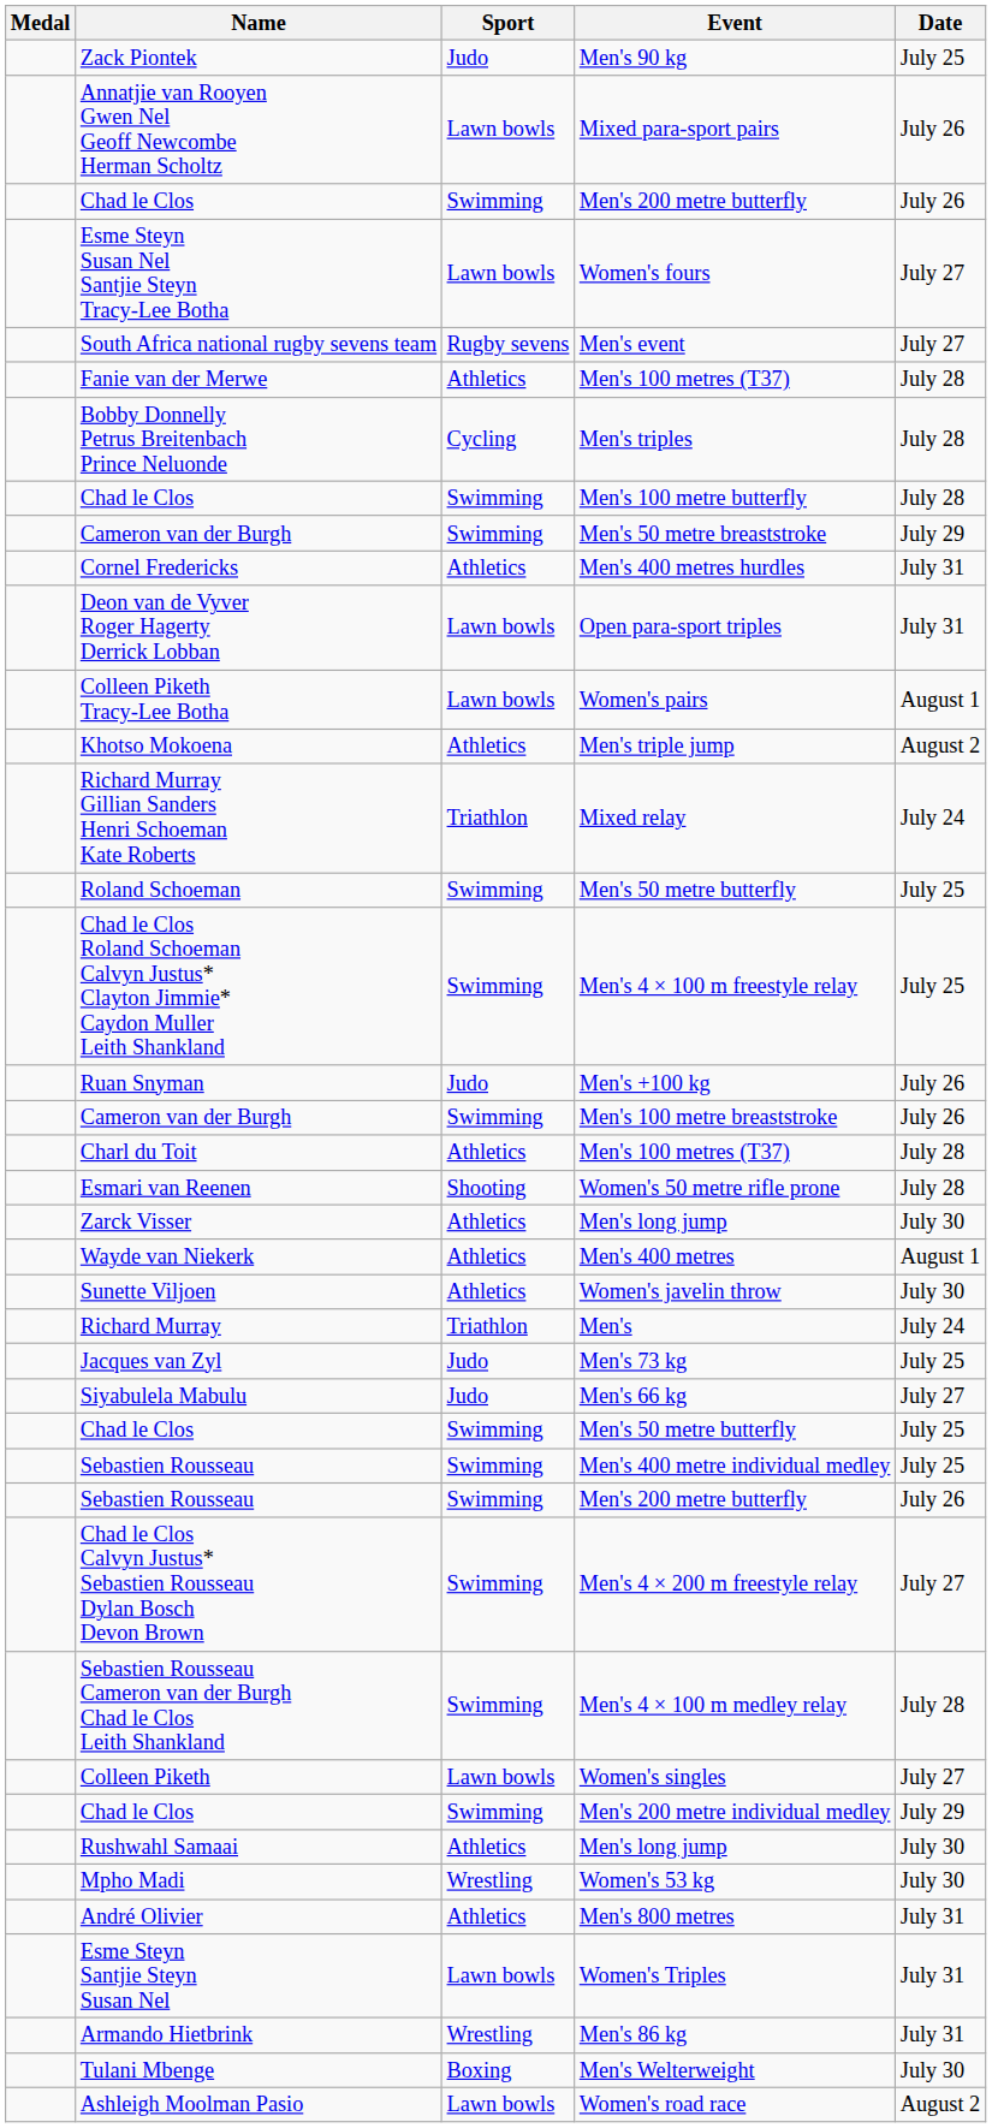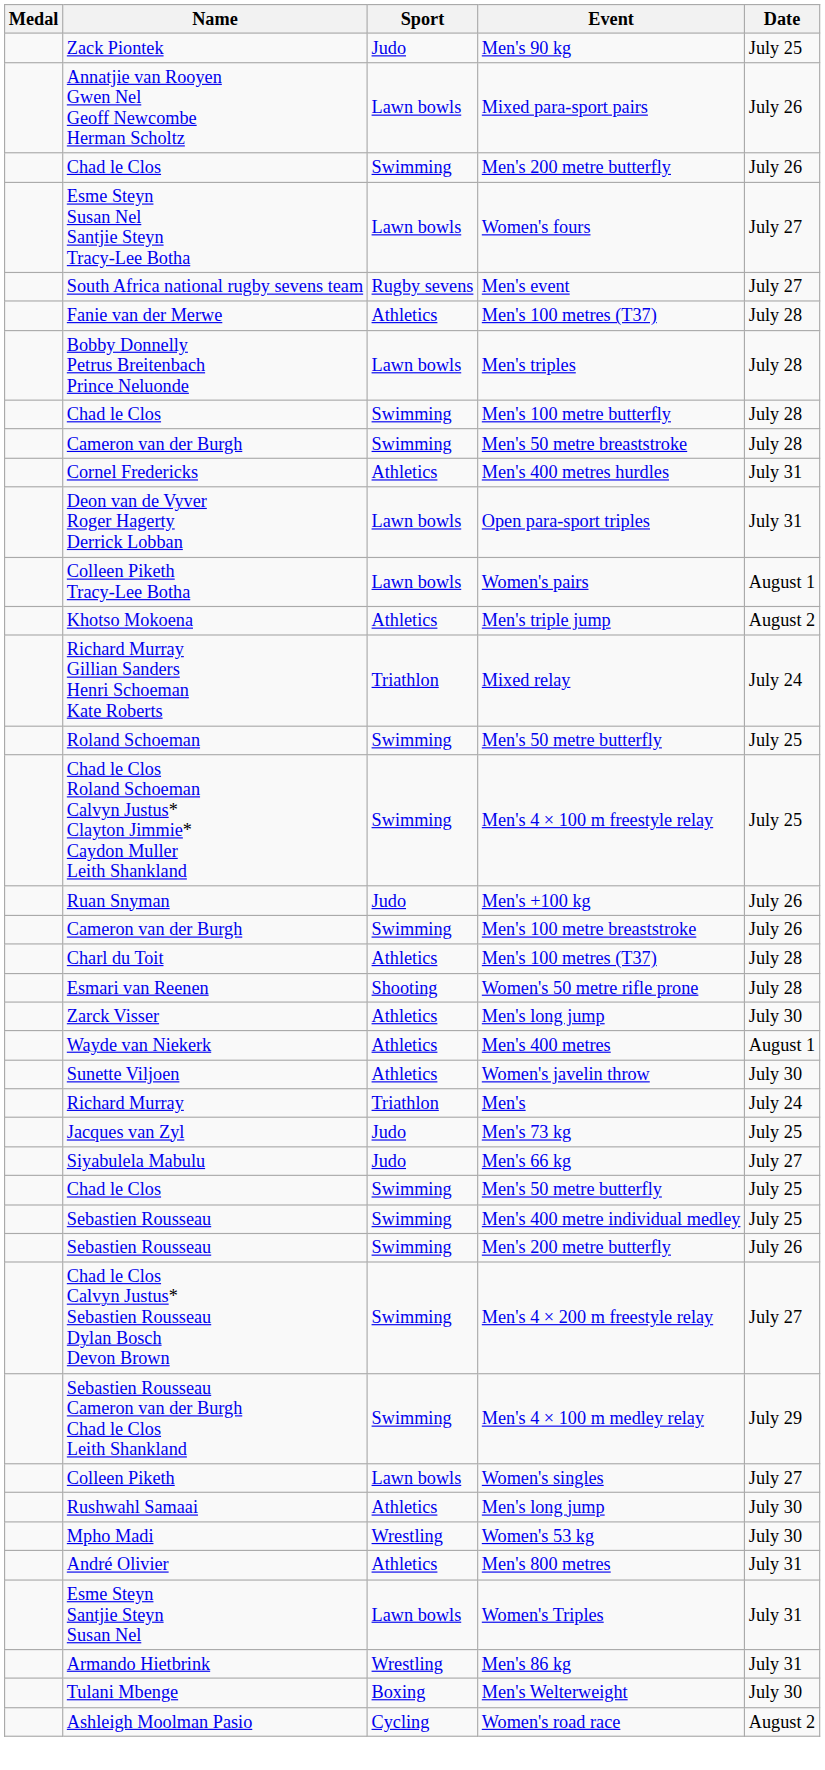 <table class="wikitable sortable">
 <tr>
 <th>Medal</th>
 <th>Name</th>
 <th>Sport</th>
 <th>Event</th>
 <th>Date</th>
 </tr>
 <tr>
 <td></td>
 <td><a href='#'>Zack Piontek</a></td>
 <td><a href='#'>Judo</a></td>
 <td><a href='#'>Men's 90 kg</a></td>
 <td>July 25</td>
 </tr>
 <tr>
 <td></td>
 <td><a href='#'>Annatjie van Rooyen</a><br><a href='#'>Gwen Nel</a><br><a href='#'>Geoff Newcombe</a><br><a href='#'>Herman Scholtz</a></td>
 <td><a href='#'>Lawn bowls</a></td>
 <td><a href='#'>Mixed para-sport pairs</a></td>
 <td>July 26</td>
 </tr>
 <tr>
 <td></td>
 <td><a href='#'>Chad le Clos</a></td>
 <td><a href='#'>Swimming</a></td>
 <td><a href='#'>Men's 200 metre butterfly</a></td>
 <td>July 26</td>
 </tr>
 <tr>
 <td></td>
 <td><a href='#'>Esme Steyn</a><br><a href='#'>Susan Nel</a><br><a href='#'>Santjie Steyn</a><br><a href='#'>Tracy-Lee Botha</a></td>
 <td><a href='#'>Lawn bowls</a></td>
 <td><a href='#'>Women's fours</a></td>
 <td>July 27</td>
 </tr>
 <tr>
 <td></td>
 <td><a href='#'>South Africa national rugby sevens team</a><br></td>
 <td><a href='#'>Rugby sevens</a></td>
 <td><a href='#'>Men's event</a></td>
 <td>July 27</td>
 </tr>
 <tr>
 <td></td>
 <td><a href='#'>Fanie van der Merwe</a></td>
 <td><a href='#'>Athletics</a></td>
 <td><a href='#'>Men's 100 metres (T37)</a></td>
 <td>July 28</td>
 </tr>
 <tr>
 <td></td>
 <td><a href='#'>Bobby Donnelly</a><br><a href='#'>Petrus Breitenbach</a><br><a href='#'>Prince Neluonde</a></td>
-<td><a href='#'>Cycling</a></td>
+<td><a href='#'>Lawn bowls</a></td>
 <td><a href='#'>Men's triples</a></td>
 <td>July 28</td>
 </tr>
 <tr>
 <td></td>
 <td><a href='#'>Chad le Clos</a></td>
 <td><a href='#'>Swimming</a></td>
 <td><a href='#'>Men's 100 metre butterfly</a></td>
 <td>July 28</td>
 </tr>
 <tr>
 <td></td>
 <td><a href='#'>Cameron van der Burgh</a></td>
 <td><a href='#'>Swimming</a></td>
 <td><a href='#'>Men's 50 metre breaststroke</a></td>
-<td>July 29</td>
+<td>July 28</td>
 </tr>
 <tr>
 <td></td>
 <td><a href='#'>Cornel Fredericks</a></td>
 <td><a href='#'>Athletics</a></td>
 <td><a href='#'>Men's 400 metres hurdles</a></td>
 <td>July 31</td>
 </tr>
 <tr>
 <td></td>
 <td><a href='#'>Deon van de Vyver</a><br><a href='#'>Roger Hagerty</a><br><a href='#'>Derrick Lobban</a></td>
 <td><a href='#'>Lawn bowls</a></td>
 <td><a href='#'>Open para-sport triples</a></td>
 <td>July 31</td>
 </tr>
 <tr>
 <td></td>
 <td><a href='#'>Colleen Piketh</a><br><a href='#'>Tracy-Lee Botha</a></td>
 <td><a href='#'>Lawn bowls</a></td>
 <td><a href='#'>Women's pairs</a></td>
 <td>August 1</td>
 </tr>
 <tr>
 <td></td>
 <td><a href='#'>Khotso Mokoena</a></td>
 <td><a href='#'>Athletics</a></td>
 <td><a href='#'>Men's triple jump</a></td>
 <td>August 2</td>
 </tr>
 <tr>
 <td></td>
 <td><a href='#'>Richard Murray</a><br><a href='#'>Gillian Sanders</a><br><a href='#'>Henri Schoeman</a><br><a href='#'>Kate Roberts</a></td>
 <td><a href='#'>Triathlon</a></td>
 <td><a href='#'>Mixed relay</a></td>
 <td>July 24</td>
 </tr>
 <tr>
 <td></td>
 <td><a href='#'>Roland Schoeman</a></td>
 <td><a href='#'>Swimming</a></td>
 <td><a href='#'>Men's 50 metre butterfly</a></td>
 <td>July 25</td>
 </tr>
 <tr>
 <td></td>
 <td><a href='#'>Chad le Clos</a><br><a href='#'>Roland Schoeman</a><br><a href='#'>Calvyn Justus</a>*<br><a href='#'>Clayton Jimmie</a>*<br><a href='#'>Caydon Muller</a><br><a href='#'>Leith Shankland</a></td>
 <td><a href='#'>Swimming</a></td>
 <td><a href='#'>Men's 4 × 100 m freestyle relay</a></td>
 <td>July 25</td>
 </tr>
 <tr>
 <td></td>
 <td><a href='#'>Ruan Snyman</a></td>
 <td><a href='#'>Judo</a></td>
 <td><a href='#'>Men's +100 kg</a></td>
 <td>July 26</td>
 </tr>
 <tr>
 <td></td>
 <td><a href='#'>Cameron van der Burgh</a></td>
 <td><a href='#'>Swimming</a></td>
 <td><a href='#'>Men's 100 metre breaststroke</a></td>
 <td>July 26</td>
 </tr>
 <tr>
 <td></td>
 <td><a href='#'>Charl du Toit</a></td>
 <td><a href='#'>Athletics</a></td>
 <td><a href='#'>Men's 100 metres (T37)</a></td>
 <td>July 28</td>
 </tr>
 <tr>
 <td></td>
 <td><a href='#'>Esmari van Reenen</a></td>
 <td><a href='#'>Shooting</a></td>
 <td><a href='#'>Women's 50 metre rifle prone</a></td>
 <td>July 28</td>
 </tr>
 <tr>
 <td></td>
 <td><a href='#'>Zarck Visser</a></td>
 <td><a href='#'>Athletics</a></td>
 <td><a href='#'>Men's long jump</a></td>
 <td>July 30</td>
 </tr>
 <tr>
 <td></td>
 <td><a href='#'>Wayde van Niekerk</a></td>
 <td><a href='#'>Athletics</a></td>
 <td><a href='#'>Men's 400 metres</a></td>
 <td>August 1</td>
 </tr>
 <tr>
 <td></td>
 <td><a href='#'>Sunette Viljoen</a></td>
 <td><a href='#'>Athletics</a></td>
 <td><a href='#'>Women's javelin throw</a></td>
 <td>July 30</td>
 </tr>
 <tr>
 <td></td>
 <td><a href='#'>Richard Murray</a></td>
 <td><a href='#'>Triathlon</a></td>
 <td><a href='#'>Men's</a></td>
 <td>July 24</td>
 </tr>
 <tr>
 <td></td>
 <td><a href='#'>Jacques van Zyl</a></td>
 <td><a href='#'>Judo</a></td>
 <td><a href='#'>Men's 73 kg</a></td>
 <td>July 25</td>
 </tr>
 <tr>
 <td></td>
 <td><a href='#'>Siyabulela Mabulu</a></td>
 <td><a href='#'>Judo</a></td>
 <td><a href='#'>Men's 66 kg</a></td>
 <td>July 27</td>
 </tr>
 <tr>
 <td></td>
 <td><a href='#'>Chad le Clos</a></td>
 <td><a href='#'>Swimming</a></td>
 <td><a href='#'>Men's 50 metre butterfly</a></td>
 <td>July 25</td>
 </tr>
 <tr>
 <td></td>
 <td><a href='#'>Sebastien Rousseau</a></td>
 <td><a href='#'>Swimming</a></td>
 <td><a href='#'>Men's 400 metre individual medley</a></td>
 <td>July 25</td>
 </tr>
 <tr>
 <td></td>
 <td><a href='#'>Sebastien Rousseau</a></td>
 <td><a href='#'>Swimming</a></td>
 <td><a href='#'>Men's 200 metre butterfly</a></td>
 <td>July 26</td>
 </tr>
 <tr>
 <td></td>
 <td><a href='#'>Chad le Clos</a><br><a href='#'>Calvyn Justus</a>*<br><a href='#'>Sebastien Rousseau</a><br><a href='#'>Dylan Bosch</a><br><a href='#'>Devon Brown</a></td>
 <td><a href='#'>Swimming</a></td>
 <td><a href='#'>Men's 4 × 200 m freestyle relay</a></td>
 <td>July 27</td>
 </tr>
 <tr>
 <td></td>
 <td><a href='#'>Sebastien Rousseau</a><br><a href='#'>Cameron van der Burgh</a><br><a href='#'>Chad le Clos</a><br><a href='#'>Leith Shankland</a></td>
 <td><a href='#'>Swimming</a></td>
 <td><a href='#'>Men's 4 × 100 m medley relay</a></td>
-<td>July 28</td>
+<td>July 29</td>
 </tr>
 <tr>
 <td></td>
 <td><a href='#'>Colleen Piketh</a></td>
 <td><a href='#'>Lawn bowls</a></td>
 <td><a href='#'>Women's singles</a></td>
 <td>July 27</td>
-</tr>
-<tr>
-<td></td>
-<td><a href='#'>Chad le Clos</a></td>
-<td><a href='#'>Swimming</a></td>
-<td><a href='#'>Men's 200 metre individual medley</a></td>
-<td>July 29</td>
 </tr>
 <tr>
 <td></td>
 <td><a href='#'>Rushwahl Samaai</a></td>
 <td><a href='#'>Athletics</a></td>
 <td><a href='#'>Men's long jump</a></td>
 <td>July 30</td>
 </tr>
 <tr>
 <td></td>
 <td><a href='#'>Mpho Madi</a></td>
 <td><a href='#'>Wrestling</a></td>
 <td><a href='#'>Women's 53 kg</a></td>
 <td>July 30</td>
 </tr>
 <tr>
 <td></td>
 <td><a href='#'>André Olivier</a></td>
 <td><a href='#'>Athletics</a></td>
 <td><a href='#'>Men's 800 metres</a></td>
 <td>July 31</td>
 </tr>
 <tr>
 <td></td>
 <td><a href='#'>Esme Steyn</a><br><a href='#'>Santjie Steyn</a><br><a href='#'>Susan Nel</a></td>
 <td><a href='#'>Lawn bowls</a></td>
 <td><a href='#'>Women's Triples</a></td>
 <td>July 31</td>
 </tr>
 <tr>
 <td></td>
 <td><a href='#'>Armando Hietbrink</a></td>
 <td><a href='#'>Wrestling</a></td>
 <td><a href='#'>Men's 86 kg</a></td>
 <td>July 31</td>
 </tr>
 <tr>
 <td></td>
 <td><a href='#'>Tulani Mbenge</a></td>
 <td><a href='#'>Boxing</a></td>
 <td><a href='#'>Men's Welterweight</a></td>
 <td>July 30</td>
 </tr>
 <tr>
 <td></td>
 <td><a href='#'>Ashleigh Moolman Pasio</a></td>
-<td><a href='#'>Lawn bowls</a></td>
+<td><a href='#'>Cycling</a></td>
 <td><a href='#'>Women's road race</a></td>
 <td>August 2</td>
 </tr>
 </table>
